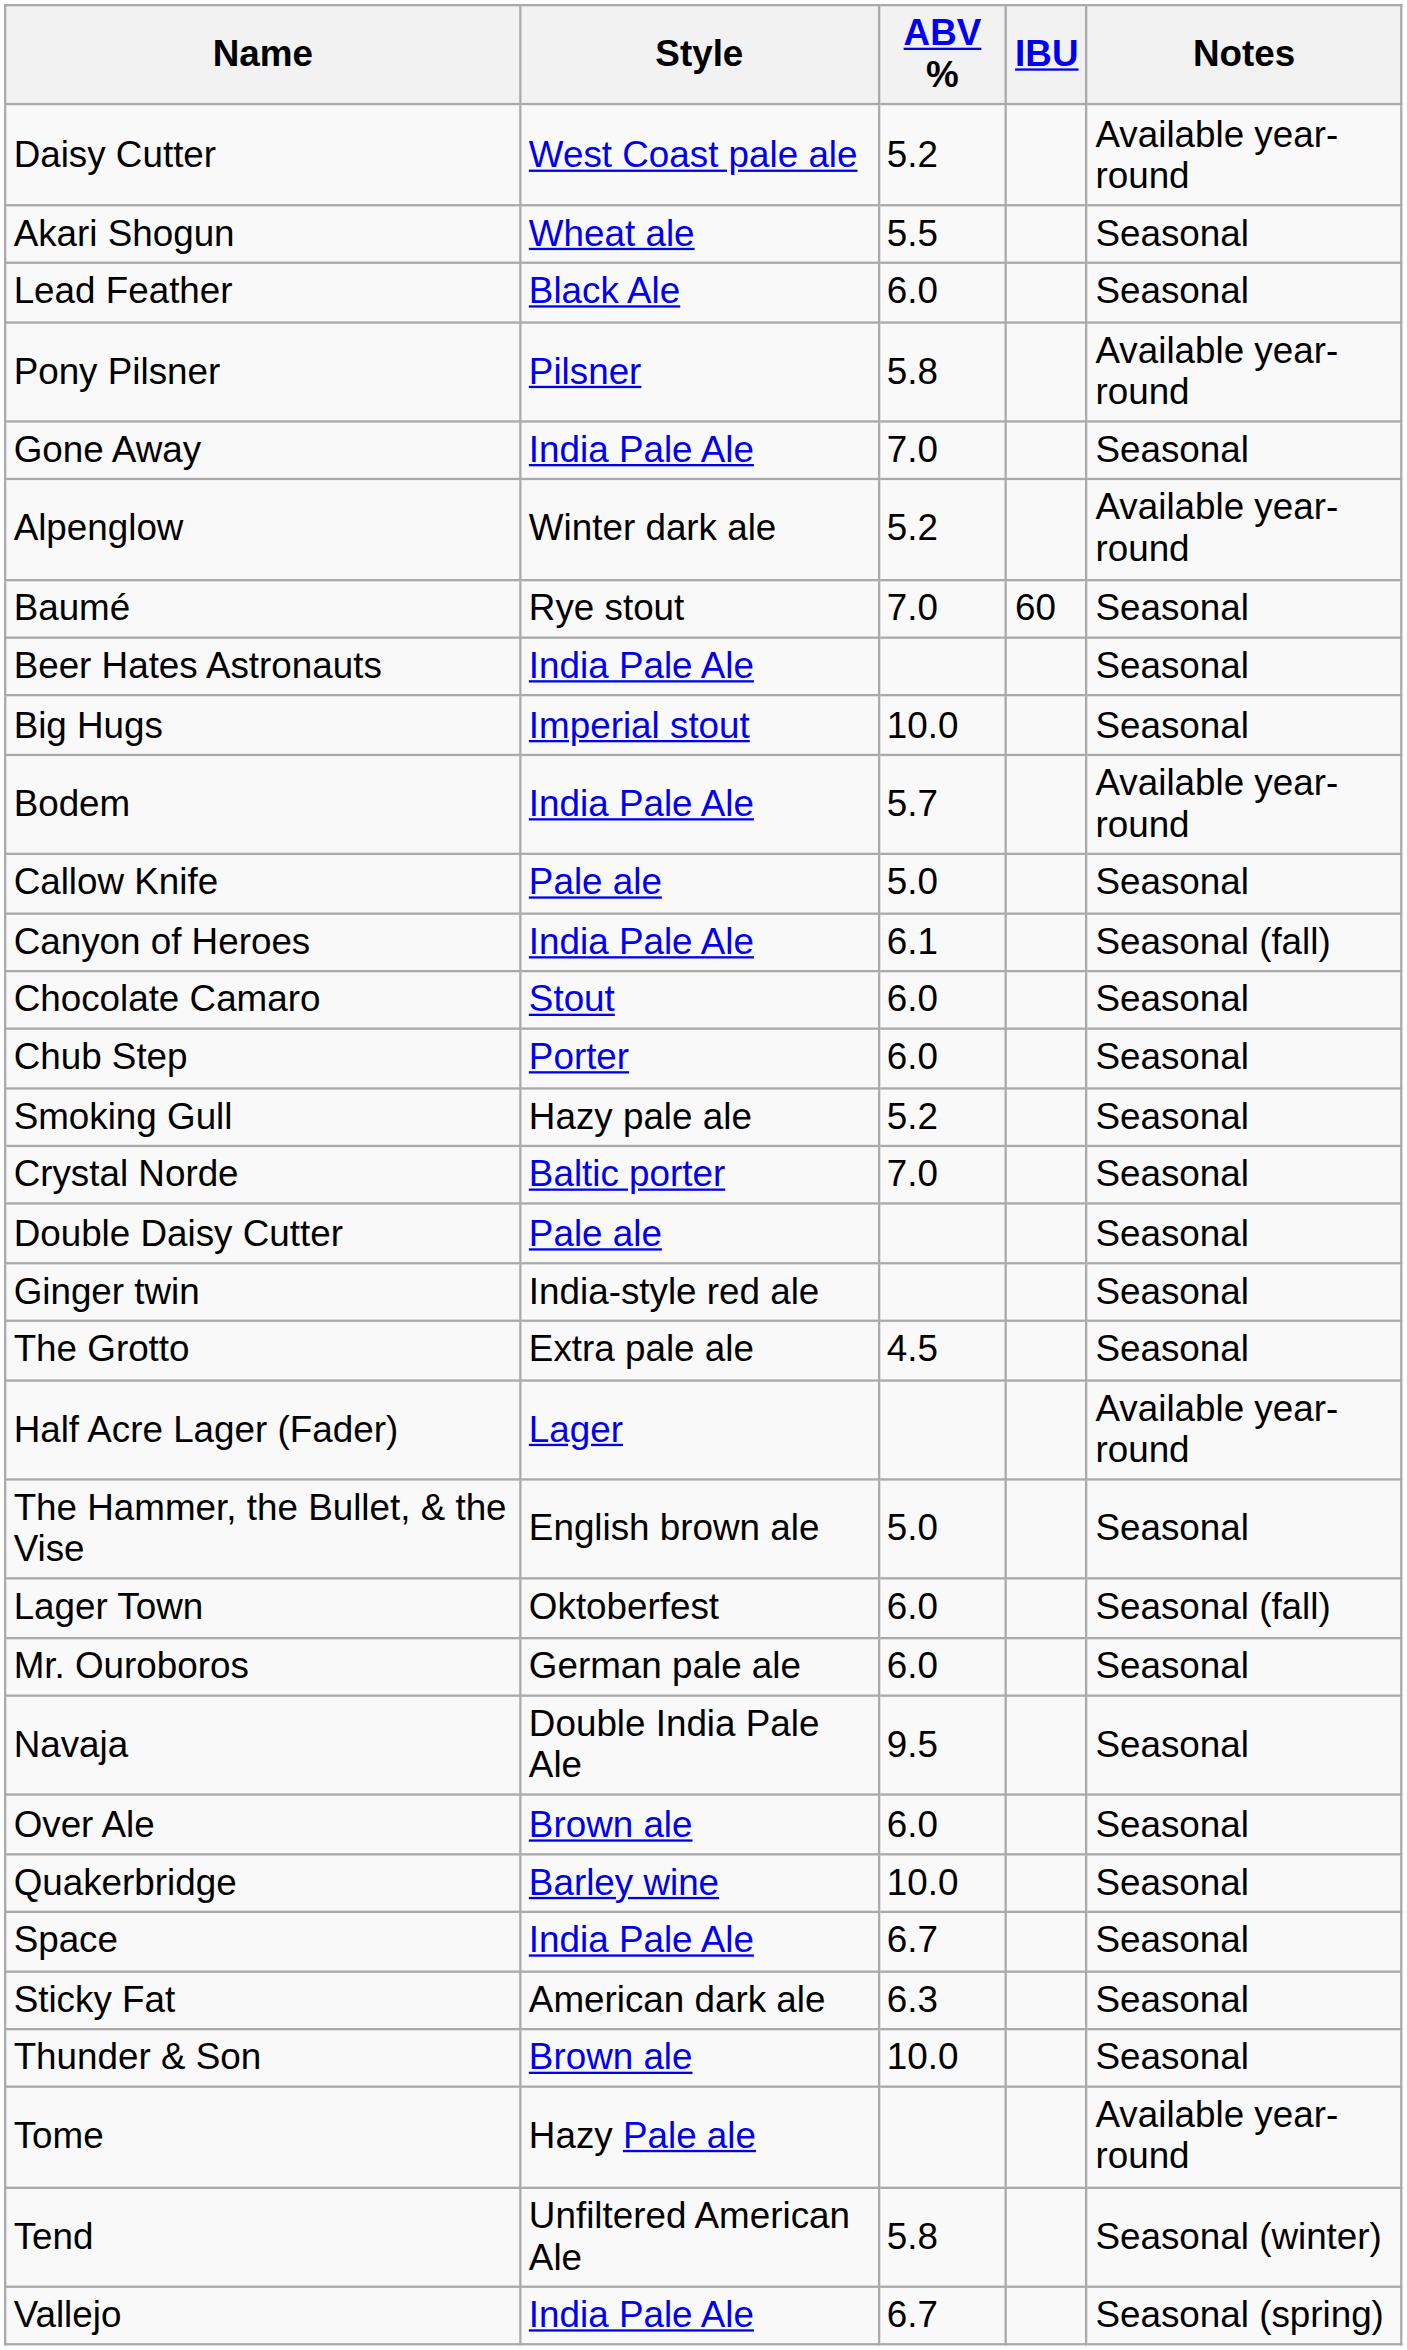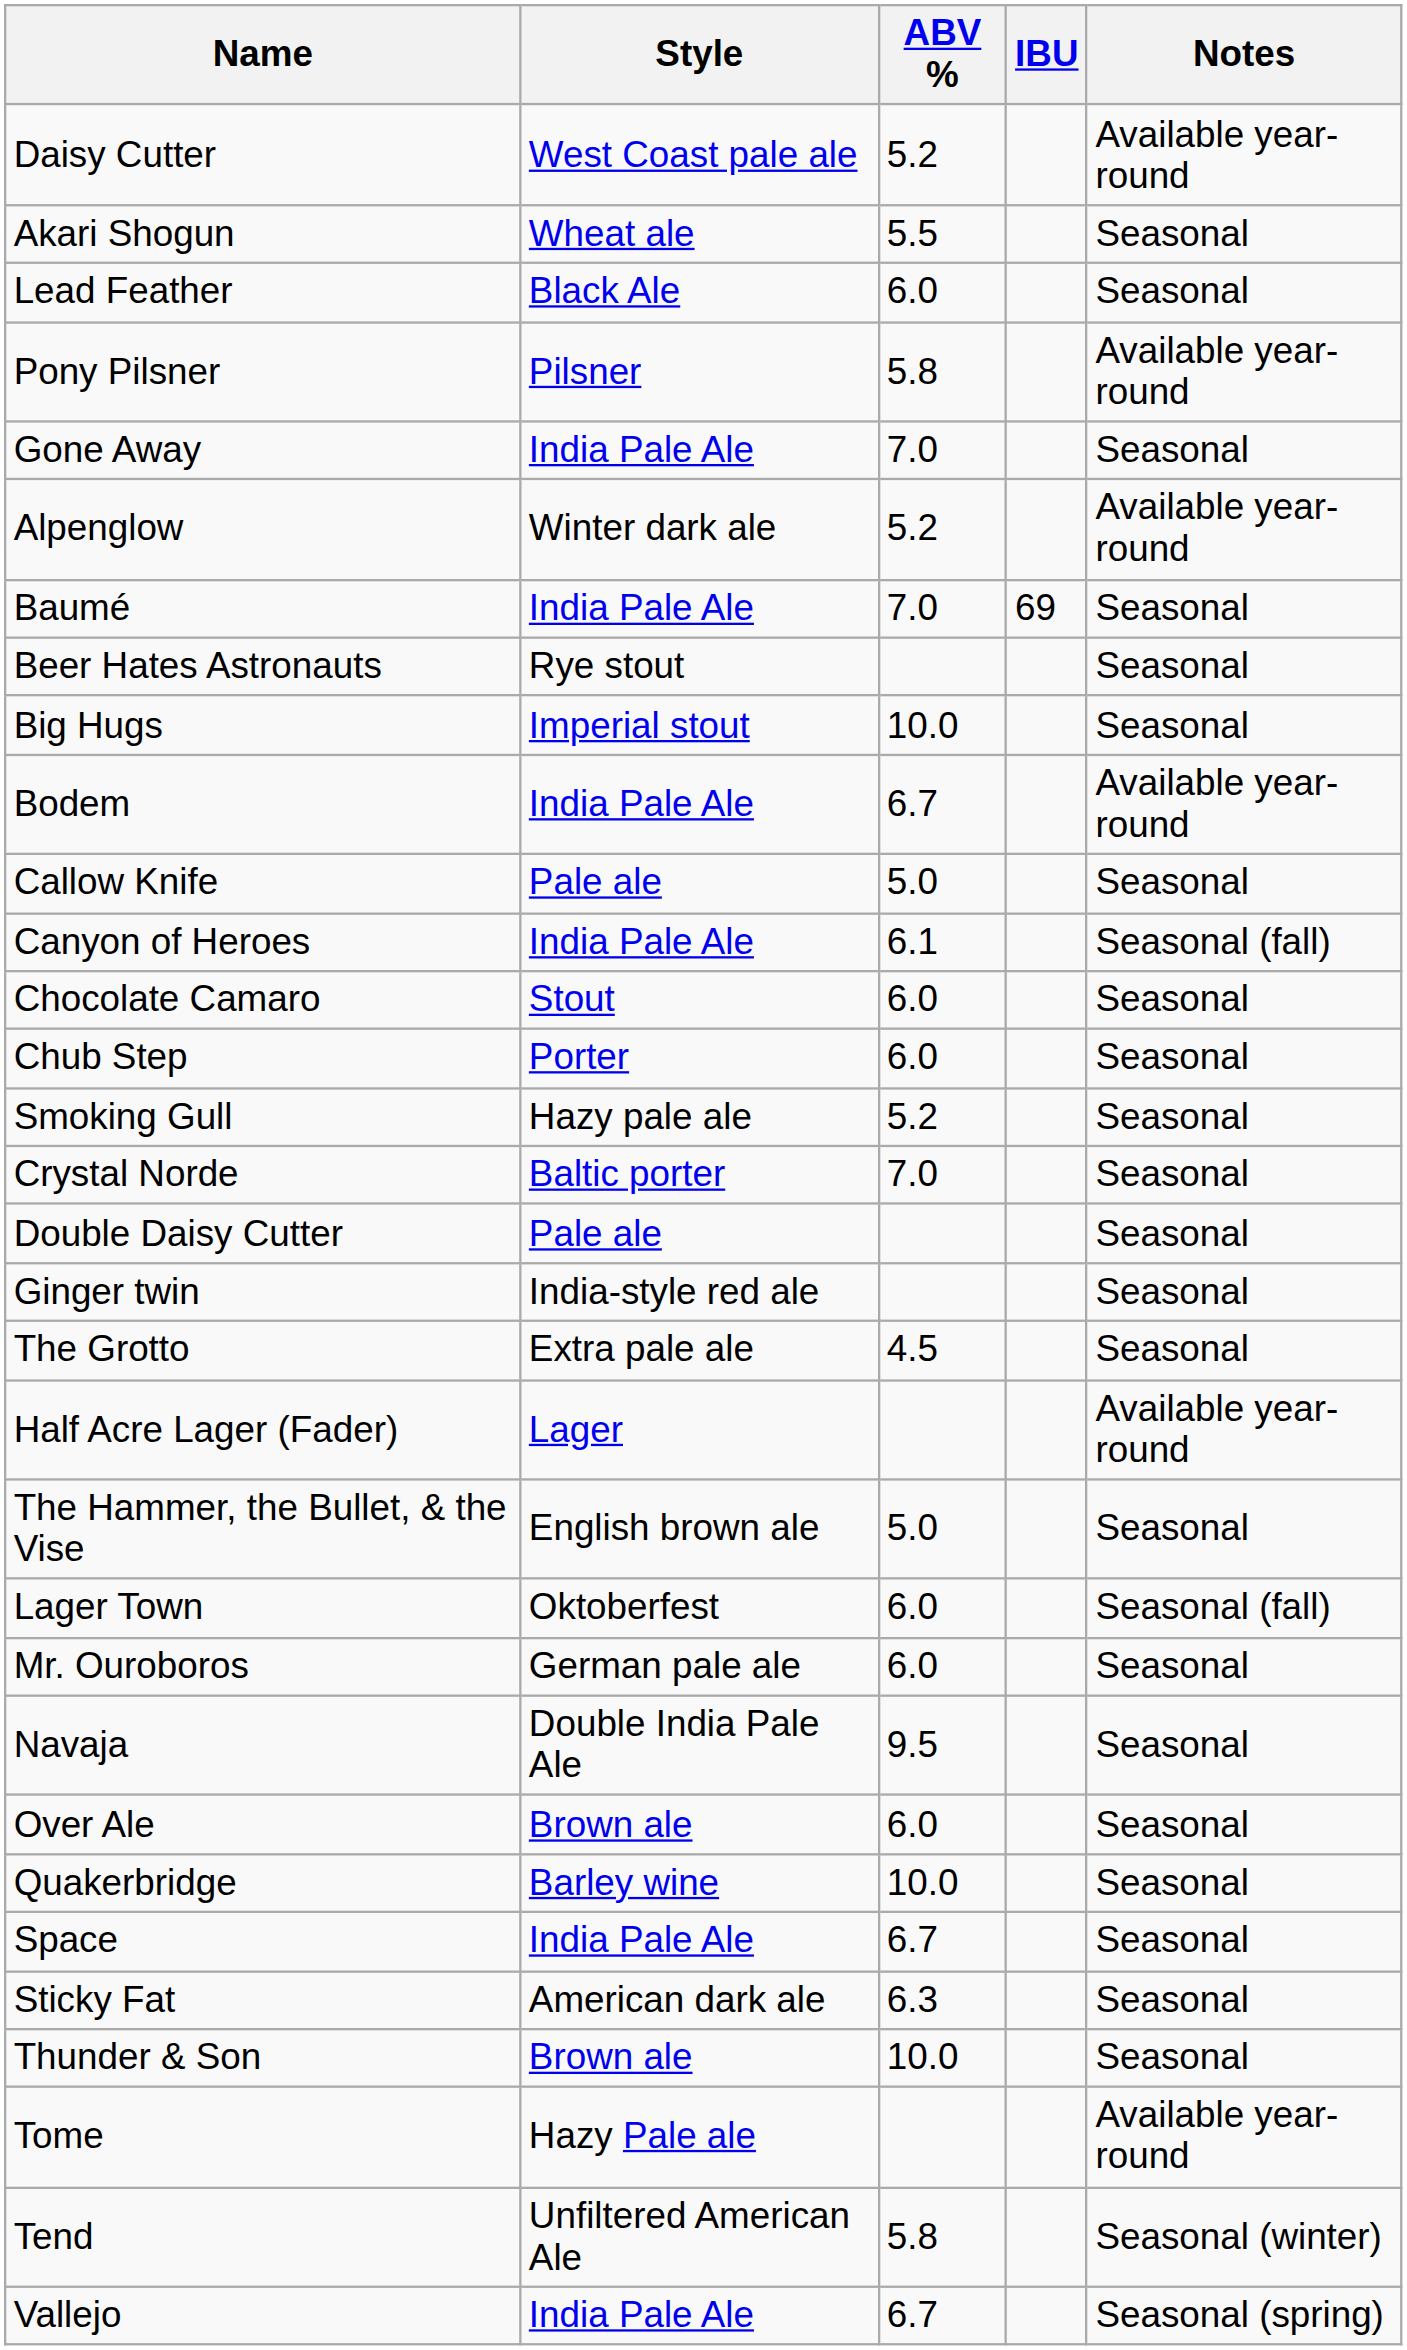 <table class="wikitable" border="1">
 <tr>
 <th>Name</th>
 <th>Style</th>
 <th><a href='#'>ABV</a> %</th>
 <th><a href='#'>IBU</a></th>
 <th>Notes</th>
 </tr>
 <tr>
 <td>Daisy Cutter</td>
 <td><a href='#'>West Coast pale ale</a></td>
 <td>5.2</td>
 <td></td>
 <td>Available year-round</td>
 </tr>
 <tr>
 <td>Akari Shogun</td>
 <td><a href='#'>Wheat ale</a></td>
 <td>5.5</td>
 <td></td>
 <td>Seasonal</td>
 </tr>
 <tr>
 <td>Lead Feather</td>
 <td><a href='#'>Black Ale</a></td>
 <td>6.0</td>
 <td></td>
 <td>Seasonal</td>
 </tr>
 <tr>
 <td>Pony Pilsner</td>
 <td><a href='#'>Pilsner</a></td>
 <td>5.8</td>
 <td></td>
 <td>Available year-round</td>
 </tr>
 <tr>
 <td>Gone Away</td>
 <td><a href='#'>India Pale Ale</a></td>
 <td>7.0</td>
 <td></td>
 <td>Seasonal</td>
 </tr>
 <tr>
 <td>Alpenglow</td>
 <td>Winter dark ale</td>
 <td>5.2</td>
 <td></td>
 <td>Available year-round</td>
 </tr>
 <tr>
 <td>Baumé</td>
-<td>Rye stout</td>
+<td><a href='#'>India Pale Ale</a></td>
 <td>7.0</td>
-<td>60</td>
+<td>69</td>
 <td>Seasonal</td>
 </tr>
 <tr>
 <td>Beer Hates Astronauts</td>
-<td><a href='#'>India Pale Ale</a></td>
+<td>Rye stout</td>
 <td></td>
 <td></td>
 <td>Seasonal</td>
 </tr>
 <tr>
 <td>Big Hugs</td>
 <td><a href='#'>Imperial stout</a></td>
 <td>10.0</td>
 <td></td>
 <td>Seasonal</td>
 </tr>
 <tr>
 <td>Bodem</td>
 <td><a href='#'>India Pale Ale</a></td>
-<td>5.7</td>
+<td>6.7</td>
 <td></td>
 <td>Available year-round</td>
 </tr>
 <tr>
 <td>Callow Knife</td>
 <td><a href='#'>Pale ale</a></td>
 <td>5.0</td>
 <td></td>
 <td>Seasonal</td>
 </tr>
 <tr>
 <td>Canyon of Heroes</td>
 <td><a href='#'>India Pale Ale</a></td>
 <td>6.1</td>
 <td></td>
 <td>Seasonal (fall)</td>
 </tr>
 <tr>
 <td>Chocolate Camaro</td>
 <td><a href='#'>Stout</a></td>
 <td>6.0</td>
 <td></td>
 <td>Seasonal</td>
 </tr>
 <tr>
 <td>Chub Step</td>
 <td><a href='#'>Porter</a></td>
 <td>6.0</td>
 <td></td>
 <td>Seasonal</td>
 </tr>
 <tr>
 <td>Smoking Gull</td>
 <td>Hazy pale ale</td>
 <td>5.2</td>
 <td></td>
 <td>Seasonal</td>
 </tr>
 <tr>
 <td>Crystal Norde</td>
 <td><a href='#'>Baltic porter</a></td>
 <td>7.0</td>
 <td></td>
 <td>Seasonal</td>
 </tr>
 <tr>
 <td>Double Daisy Cutter</td>
 <td><a href='#'>Pale ale</a></td>
 <td></td>
 <td></td>
 <td>Seasonal</td>
 </tr>
 <tr>
 <td>Ginger twin</td>
 <td>India-style red ale</td>
 <td></td>
 <td></td>
 <td>Seasonal</td>
 </tr>
 <tr>
 <td>The Grotto</td>
 <td>Extra pale ale</td>
 <td>4.5</td>
 <td></td>
 <td>Seasonal</td>
 </tr>
 <tr>
 <td>Half Acre Lager (Fader)</td>
 <td><a href='#'>Lager</a></td>
 <td></td>
 <td></td>
 <td>Available year-round</td>
 </tr>
 <tr>
 <td>The Hammer, the Bullet, & the Vise</td>
 <td>English brown ale</td>
 <td>5.0</td>
 <td></td>
 <td>Seasonal</td>
 </tr>
 <tr>
 <td>Lager Town</td>
 <td>Oktoberfest</td>
 <td>6.0</td>
 <td></td>
 <td>Seasonal (fall)</td>
 </tr>
 <tr>
 <td>Mr. Ouroboros</td>
 <td>German pale ale</td>
 <td>6.0</td>
 <td></td>
 <td>Seasonal</td>
 </tr>
 <tr>
 <td>Navaja</td>
 <td>Double India Pale Ale</td>
 <td>9.5</td>
 <td></td>
 <td>Seasonal</td>
 </tr>
 <tr>
 <td>Over Ale</td>
 <td><a href='#'>Brown ale</a></td>
 <td>6.0</td>
 <td></td>
 <td>Seasonal</td>
 </tr>
 <tr>
 <td>Quakerbridge</td>
 <td><a href='#'>Barley wine</a></td>
 <td>10.0</td>
 <td></td>
 <td>Seasonal</td>
 </tr>
 <tr>
 <td>Space</td>
 <td><a href='#'>India Pale Ale</a></td>
 <td>6.7</td>
 <td></td>
 <td>Seasonal</td>
 </tr>
 <tr>
 <td>Sticky Fat</td>
 <td>American dark ale</td>
 <td>6.3</td>
 <td></td>
 <td>Seasonal</td>
 </tr>
 <tr>
 <td>Thunder & Son</td>
 <td><a href='#'>Brown ale</a></td>
 <td>10.0</td>
 <td></td>
 <td>Seasonal</td>
 </tr>
 <tr>
 <td>Tome</td>
 <td>Hazy <a href='#'>Pale ale</a></td>
 <td></td>
 <td></td>
 <td>Available year-round</td>
 </tr>
 <tr>
 <td>Tend</td>
 <td>Unfiltered American Ale</td>
 <td>5.8</td>
 <td></td>
 <td>Seasonal (winter)</td>
 </tr>
 <tr>
 <td>Vallejo</td>
 <td><a href='#'>India Pale Ale</a></td>
 <td>6.7</td>
 <td></td>
 <td>Seasonal (spring)</td>
 </tr>
 </table>
